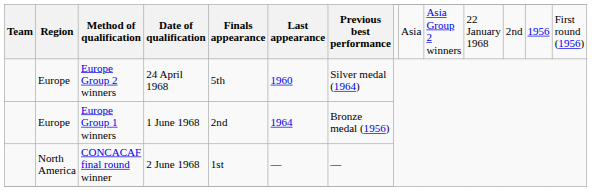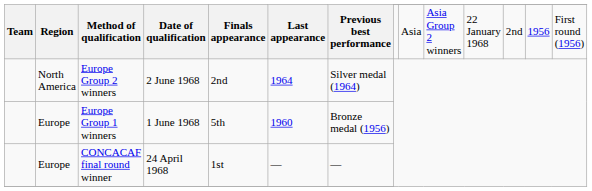 <table class="wikitable sortable">
 <tr>
 <th rowspan=2>Team</th>
 <th rowspan=2>Region</th>
 <th rowspan=2>Method of<br>qualification</th>
 <th rowspan=2>Date of<br>qualification</th>
 <th rowspan=2 data-sort-type="number">Finals<br>appearance</th>
 <th rowspan=2>Last<br>appearance</th>
 <th rowspan=2>Previous best<br>performance</th>
 </tr>
 <tr>
 <td style=white-space:nowrap></td>
 <td>Asia</td>
 <td><a href='#'>Asia Group 2</a> winners</td>
 <td>22 January 1968</td>
 <td>2nd</td>
 <td><a href='#'>1956</a></td>
 <td data-sort-value="2">First round (<a href='#'>1956</a>)</td>
 </tr>
 <tr>
 <td style=white-space:nowrap></td>
-<td>Europe</td>
+<td>North America</td>
 <td><a href='#'>Europe Group 2</a> winners</td>
-<td>24 April 1968</td>
-<td>5th</td>
-<td><a href='#'>1960</a></td>
+<td>2 June 1968</td>
+<td>2nd</td>
+<td><a href='#'>1964</a></td>
 <td data-sort-value="6">Silver medal (<a href='#'>1964</a>)</td>
 </tr>
 <tr>
 <td style=white-space:nowrap></td>
 <td>Europe</td>
 <td><a href='#'>Europe Group 1</a> winners</td>
 <td>1 June 1968</td>
-<td>2nd</td>
-<td><a href='#'>1964</a></td>
+<td>5th</td>
+<td><a href='#'>1960</a></td>
 <td data-sort-value="6">Bronze medal (<a href='#'>1956</a>)</td>
 </tr>
 <tr>
 <td style=white-space:nowrap></td>
-<td>North America</td>
+<td>Europe</td>
 <td><a href='#'>CONCACAF final round</a> winner</td>
-<td>2 June 1968</td>
+<td>24 April 1968</td>
 <td>1st</td>
 <td>—</td>
 <td data-sort-value="1">—</td>
 </tr>
 <tr>
 </tr>
 </table>
